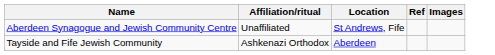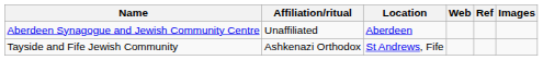 <table class="wikitable sortable">
 <tr>
 <th>Name</th>
 <th>Affiliation/ritual</th>
 <th>Location</th>
+<th>Web</th>
 <th>Ref</th>
 <th>Images</th>
 </tr>
 <tr>
 <td><a href='#'>Aberdeen Synagogue and Jewish Community Centre</a></td>
 <td>Unaffiliated</td>
-<td><a href='#'>St Andrews</a>, Fife</td>
+<td><a href='#'>Aberdeen</a></td>
+<td></td>
 <td></td>
 <td></td>
 </tr>
 <tr>
 <td>Tayside and Fife Jewish Community</td>
 <td>Ashkenazi Orthodox</td>
-<td><a href='#'>Aberdeen</a></td>
+<td><a href='#'>St Andrews</a>, Fife</td>
+<td></td>
 <td></td>
 <td></td>
 </tr>
 </table>
